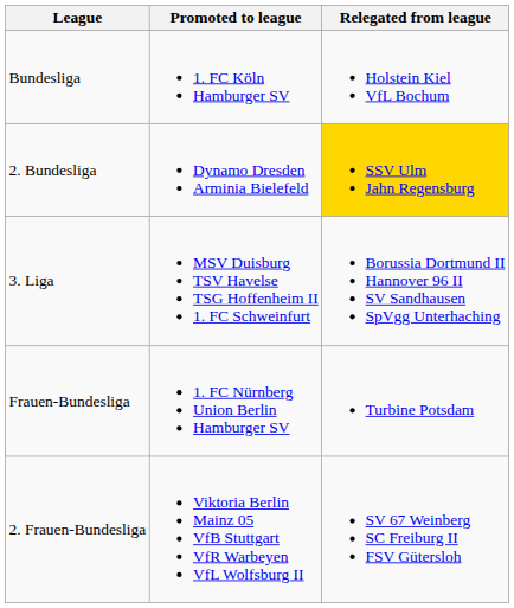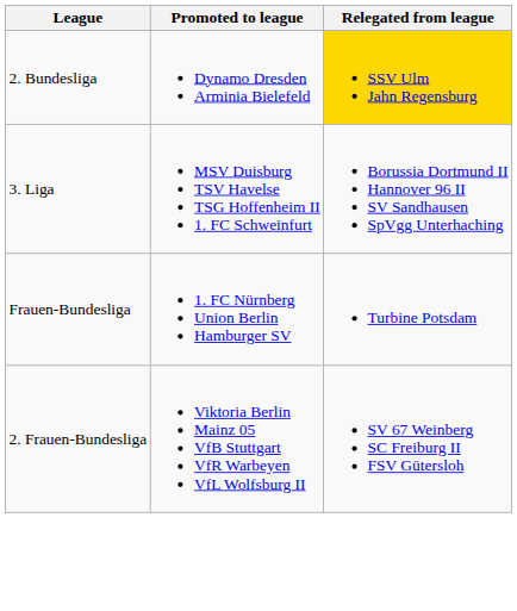 <table class="wikitable">
 <tr>
 <th>League</th>
 <th>Promoted to league</th>
 <th>Relegated from league</th>
-</tr>
-<tr>
-<td>Bundesliga</td>
-<td><br><ul><li><a href='#'>1. FC Köln</a></li><li><a href='#'>Hamburger SV</a></li></ul></td>
-<td><br><ul><li><a href='#'>Holstein Kiel</a></li><li><a href='#'>VfL Bochum</a></li></ul></td>
 </tr>
 <tr>
 <td>2. Bundesliga</td>
 <td><br><ul><li><a href='#'>Dynamo Dresden</a></li><li><a href='#'>Arminia Bielefeld</a></li></ul></td>
 <td style="background: gold;"><br><ul><li><a href='#'>SSV Ulm</a></li><li><a href='#'>Jahn Regensburg</a></li></ul></td>
 </tr>
 <tr>
 <td>3. Liga</td>
 <td><br><ul><li><a href='#'>MSV Duisburg</a></li><li><a href='#'>TSV Havelse</a></li><li><a href='#'>TSG Hoffenheim II</a></li><li><a href='#'>1. FC Schweinfurt</a></li></ul></td>
 <td><br><ul><li><a href='#'>Borussia Dortmund II</a></li><li><a href='#'>Hannover 96 II</a></li><li><a href='#'>SV Sandhausen</a></li><li><a href='#'>SpVgg Unterhaching</a></li></ul></td>
 </tr>
 <tr>
 <td>Frauen-Bundesliga</td>
 <td><br><ul><li><a href='#'>1. FC Nürnberg</a></li><li><a href='#'>Union Berlin</a></li><li><a href='#'>Hamburger SV</a></li></ul></td>
 <td><br><ul><li><a href='#'>Turbine Potsdam</a></li></ul></td>
 </tr>
 <tr>
 <td>2. Frauen-Bundesliga</td>
 <td><br><ul><li><a href='#'>Viktoria Berlin</a></li><li><a href='#'>Mainz 05</a></li><li><a href='#'>VfB Stuttgart</a></li><li><a href='#'>VfR Warbeyen</a></li><li><a href='#'>VfL Wolfsburg II</a></li></ul></td>
 <td><br><ul><li><a href='#'>SV 67 Weinberg</a></li><li><a href='#'>SC Freiburg II</a></li><li><a href='#'>FSV Gütersloh</a></li></ul></td>
 </tr>
 </table>
